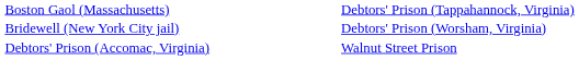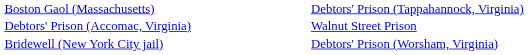 <table style="width: 65%; border: none; text-align: left;">
 <tr>
 <td><a href='#'>Boston Gaol (Massachusetts)</a></td>
 <td><a href='#'>Debtors' Prison (Tappahannock, Virginia)</a></td>
 </tr>
 <tr>
+<td><a href='#'>Debtors' Prison (Accomac, Virginia)</a></td>
+<td><a href='#'>Walnut Street Prison</a></td>
+</tr>
+<tr>
 <td><a href='#'>Bridewell (New York City jail)</a></td>
 <td><a href='#'>Debtors' Prison (Worsham, Virginia)</a></td>
 </tr>
-<tr>
-<td><a href='#'>Debtors' Prison (Accomac, Virginia)</a></td>
-<td><a href='#'>Walnut Street Prison</a></td>
-</tr>
 </table>
